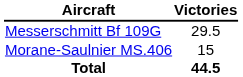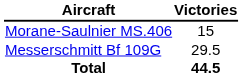 <table cellpadding="1" cellspacing="0">
 <tr>
 <th>Aircraft</th>
 <th>Victories</th>
 </tr>
 <tr>
 <th bgcolor="#000000" colspan="2"></th>
 </tr>
 <tr>
+<td><a href='#'>Morane-Saulnier MS.406</a></td>
+<td align="center">15</td>
+</tr>
+<tr>
 <td><a href='#'>Messerschmitt Bf 109G</a></td>
 <td align="center">29.5</td>
-</tr>
-<tr>
-<td><a href='#'>Morane-Saulnier MS.406</a></td>
-<td align="center">15</td>
 </tr>
 <tr>
 <th>Total</th>
 <th>44.5</th>
 </tr>
 <tr>
 </tr>
 </table>
